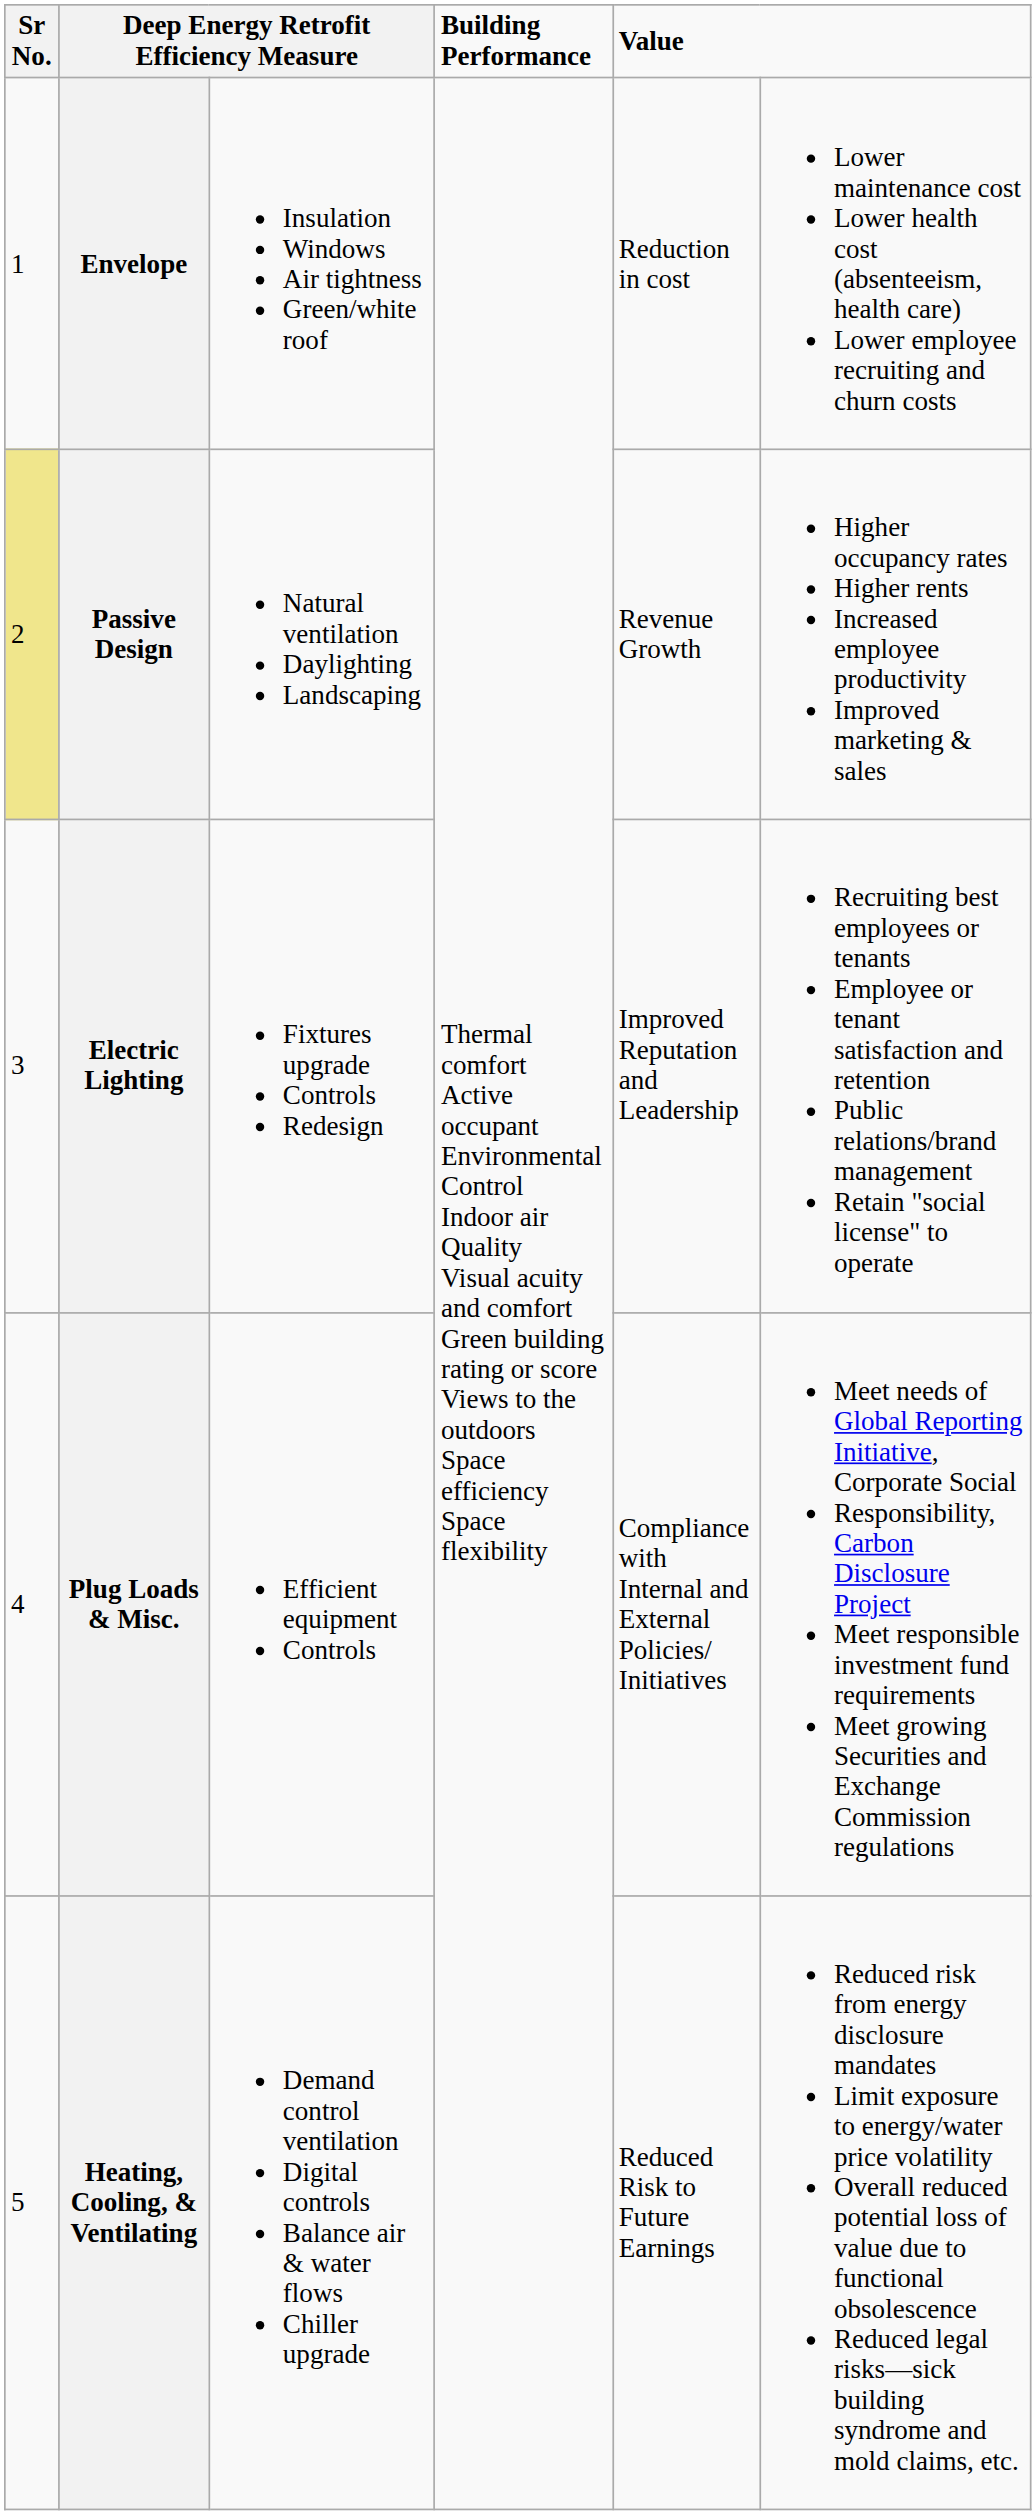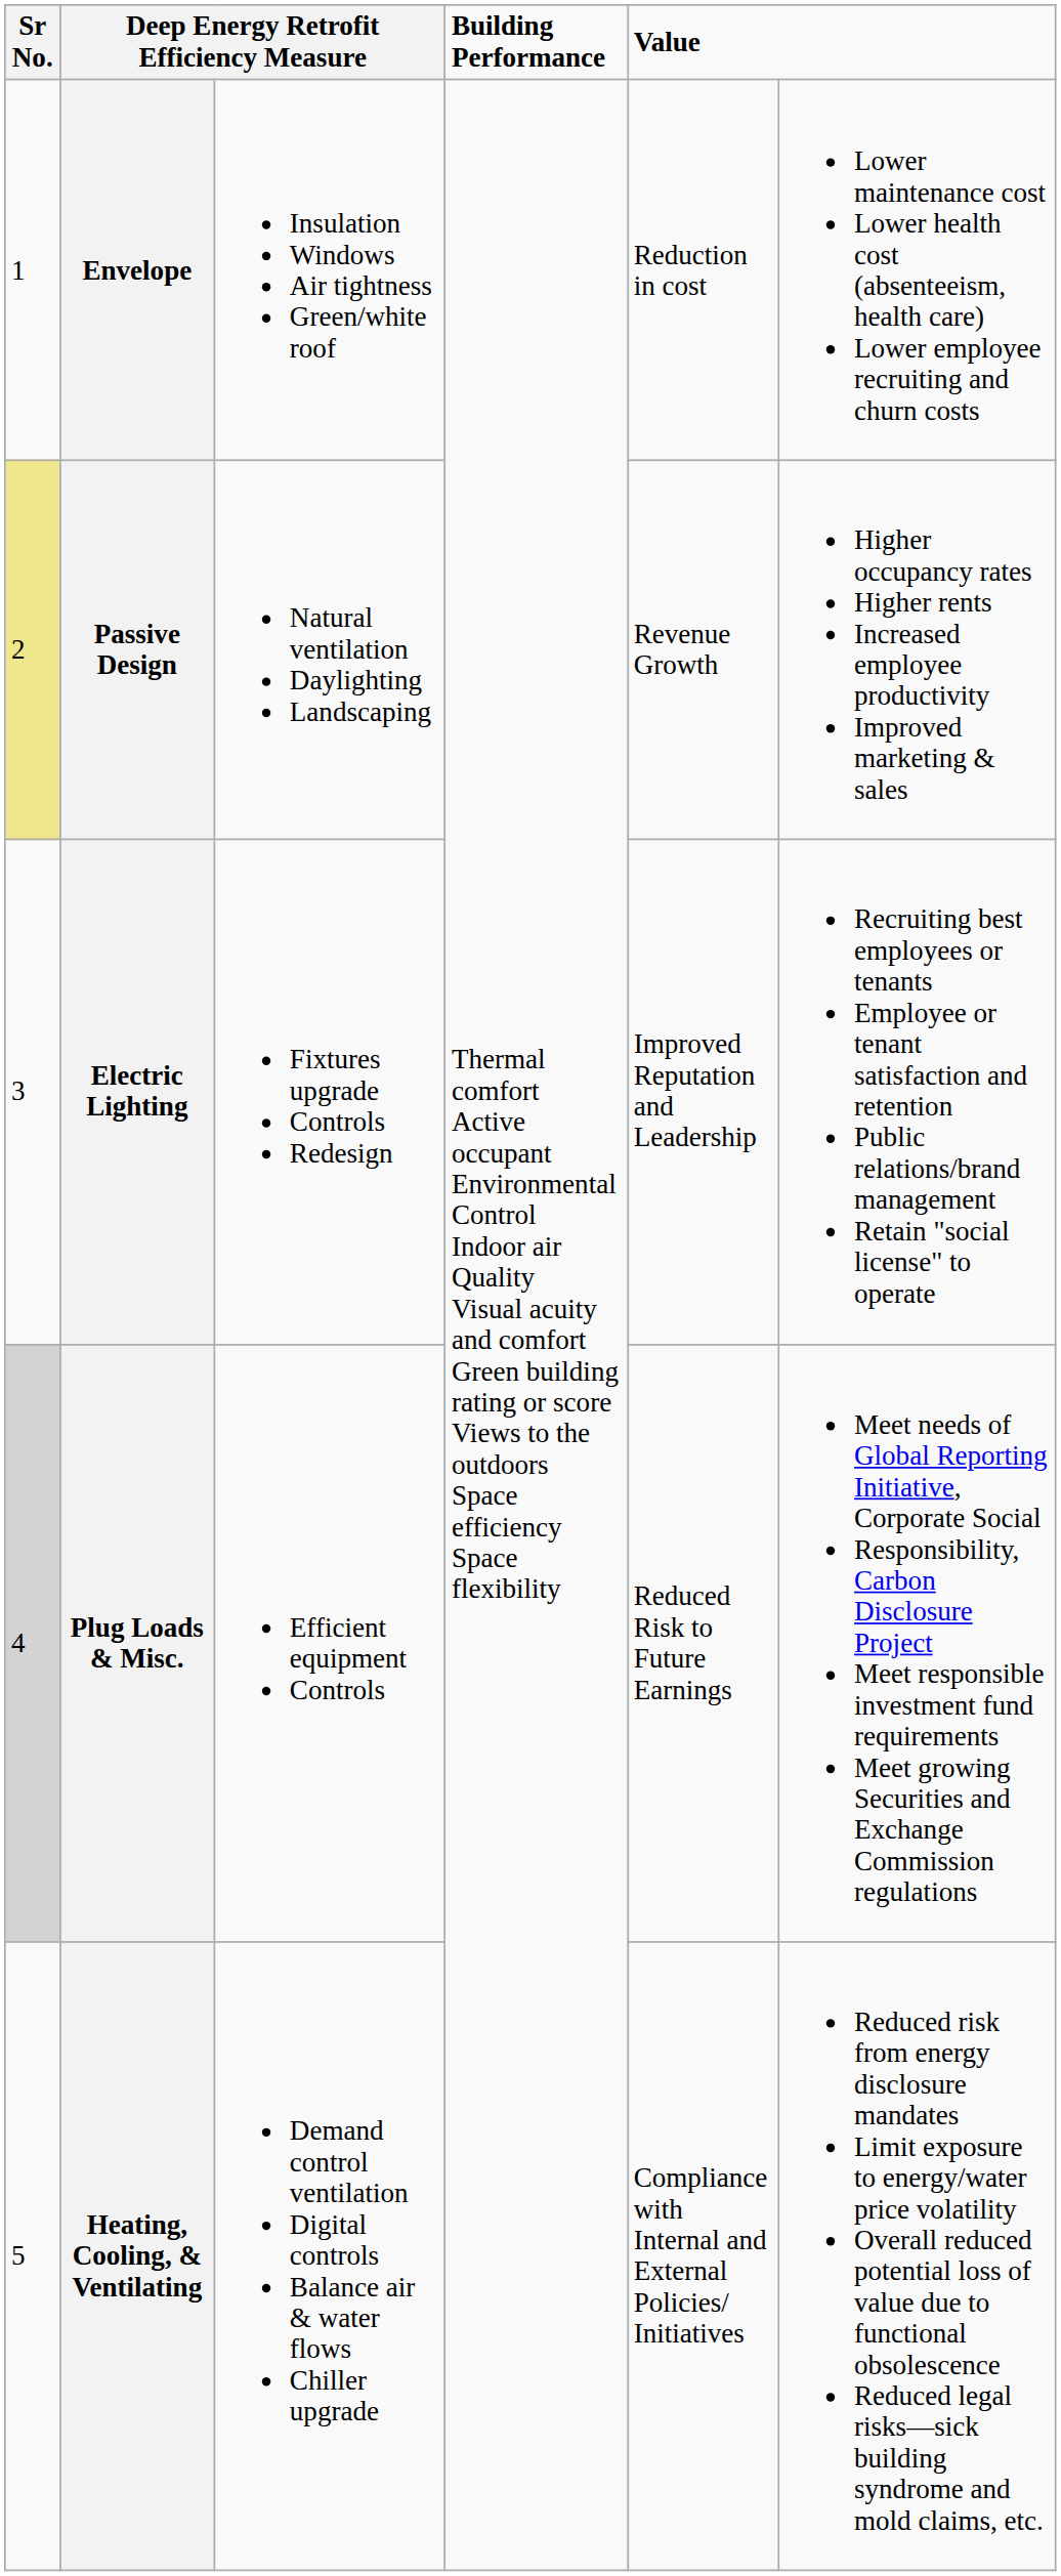 <table class="wikitable">
 <tr>
 <th>Sr No.</th>
 <th colspan="2">Deep Energy Retrofit Efficiency Measure</th>
 <td><strong>Building Performance</strong></td>
 <td colspan="2"><strong>Value</strong></td>
 </tr>
 <tr>
 <td>1</td>
 <th>Envelope</th>
 <td><br><ul><li>Insulation</li><li>Windows</li><li>Air tightness</li><li>Green/white roof</li></ul></td>
 <td rowspan="5">Thermal comfort<br>Active occupant<br>Environmental Control<br>Indoor air Quality<br>Visual acuity<br>and comfort<br>Green building<br>rating or score<br>Views to the<br>outdoors<br>Space efficiency<br>Space flexibility</td>
 <td>Reduction in cost</td>
 <td><br><ul><li>Lower maintenance cost</li><li>Lower health cost (absenteeism, health care)</li><li>Lower employee recruiting and churn costs</li></ul></td>
 </tr>
 <tr>
 <td style="background: khaki;">2</td>
 <th>Passive Design</th>
 <td><br><ul><li>Natural ventilation</li><li>Daylighting</li><li>Landscaping</li></ul></td>
 <td>Revenue Growth</td>
 <td><br><ul><li>Higher occupancy rates</li><li>Higher rents</li><li>Increased employee productivity</li><li>Improved marketing & sales</li></ul></td>
 </tr>
 <tr>
 <td>3</td>
 <th>Electric Lighting</th>
 <td><br><ul><li>Fixtures upgrade</li><li>Controls</li><li>Redesign</li></ul></td>
 <td>Improved Reputation<br>and Leadership</td>
 <td><br><ul><li>Recruiting best employees or tenants</li><li>Employee or tenant satisfaction and retention</li><li>Public relations/brand management</li><li>Retain "social license" to operate</li></ul></td>
 </tr>
 <tr>
-<td>4</td>
+<td style="background: lightgrey;">4</td>
 <th>Plug Loads & Misc.</th>
 <td><br><ul><li>Efficient equipment</li><li>Controls</li></ul></td>
-<td>Compliance with<br>Internal and<br>External Policies/<br>Initiatives</td>
+<td>Reduced Risk to<br>Future Earnings</td>
 <td><br><ul><li>Meet needs of <a href='#'>Global Reporting Initiative</a>, Corporate Social</li><li>Responsibility, <a href='#'>Carbon Disclosure Project</a></li><li>Meet responsible investment fund requirements</li><li>Meet growing Securities and Exchange Commission regulations</li></ul></td>
 </tr>
 <tr>
 <td>5</td>
 <th>Heating, Cooling, & Ventilating</th>
 <td><br><ul><li>Demand control ventilation</li><li>Digital controls</li><li>Balance air & water flows</li><li>Chiller upgrade</li></ul></td>
-<td>Reduced Risk to<br>Future Earnings</td>
+<td>Compliance with<br>Internal and<br>External Policies/<br>Initiatives</td>
 <td><br><ul><li>Reduced risk from energy disclosure mandates</li><li>Limit exposure to energy/water price volatility</li><li>Overall reduced potential loss of value due to functional obsolescence</li><li>Reduced legal risks—sick building syndrome and mold claims, etc.</li></ul></td>
 </tr>
 </table>
